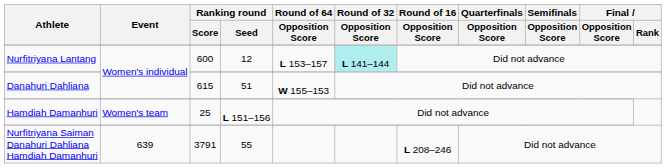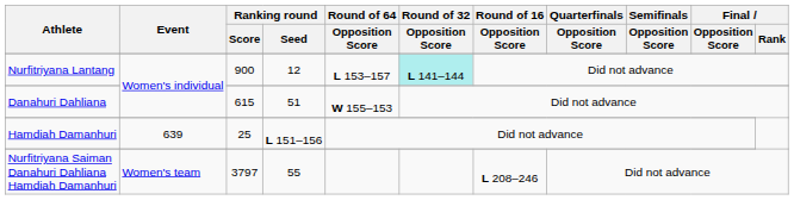 <table class="wikitable" style="font-size:90%">
 <tr>
 <th rowspan=2>Athlete</th>
 <th rowspan=2>Event</th>
 <th colspan="2">Ranking round</th>
 <th>Round of 64</th>
 <th>Round of 32</th>
 <th>Round of 16</th>
 <th>Quarterfinals</th>
 <th>Semifinals</th>
 <th colspan="2">Final / </th>
 </tr>
 <tr style="font-size:95%">
 <th>Score</th>
 <th>Seed</th>
 <th>Opposition<br>Score</th>
 <th>Opposition<br>Score</th>
 <th>Opposition<br>Score</th>
 <th>Opposition<br>Score</th>
 <th>Opposition<br>Score</th>
 <th>Opposition<br>Score</th>
 <th>Rank</th>
 </tr>
 <tr>
 </tr>
 <tr align=center>
 <td align=left><a href='#'>Nurfitriyana Lantang</a></td>
 <td align=left rowspan=3><a href='#'>Women's individual</a></td>
-<td>600</td>
+<td>900</td>
 <td>12</td>
 <td><br><strong>L</strong> 153–157</td>
 <td style="background: paleturquoise;"><br><strong>L</strong> 141–144</td>
 <td colspan=5>Did not advance</td>
 </tr>
 <tr>
 </tr>
 <tr align=center>
 <td align=left><a href='#'>Danahuri Dahliana</a></td>
 <td>615</td>
 <td>51</td>
 <td><br><strong>W</strong> 155–153</td>
 <td colspan=6>Did not advance</td>
 </tr>
 <tr>
 </tr>
 <tr align=center>
 <td align=left><a href='#'>Hamdiah Damanhuri</a></td>
-<td align=left><a href='#'>Women's team</a></td>
+<td>639</td>
 <td>25</td>
 <td><br><strong>L</strong> 151–156</td>
 <td colspan=6>Did not advance</td>
 </tr>
 <tr>
 </tr>
 <tr align=center>
 <td align=left><a href='#'>Nurfitriyana Saiman</a><br><a href='#'>Danahuri Dahliana</a><br><a href='#'>Hamdiah Damanhuri</a></td>
-<td>639</td>
-<td>3791</td>
+<td align=left><a href='#'>Women's team</a></td>
+<td>3797</td>
 <td>55</td>
 <td></td>
 <td></td>
 <td><br><strong>L</strong> 208–246</td>
 <td colspan=4>Did not advance</td>
 </tr>
 </table>
